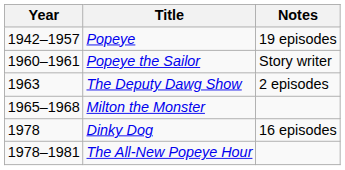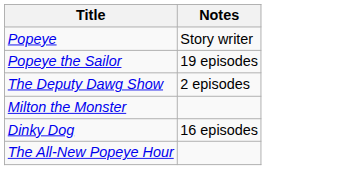 <table class="wikitable">
 <tr>
-<th>Year</th>
 <th>Title</th>
 <th>Notes</th>
 </tr>
 <tr>
-<td>1942–1957</td>
 <td><em><a href='#'>Popeye</a></em></td>
+<td>Story writer</td>
+</tr>
+<tr>
+<td><em><a href='#'>Popeye the Sailor</a></em></td>
 <td>19 episodes</td>
 </tr>
 <tr>
-<td>1960–1961</td>
-<td><em><a href='#'>Popeye the Sailor</a></em></td>
-<td>Story writer</td>
-</tr>
-<tr>
-<td>1963</td>
 <td><em><a href='#'>The Deputy Dawg Show</a></em></td>
 <td>2 episodes</td>
 </tr>
 <tr>
-<td>1965–1968</td>
 <td><em><a href='#'>Milton the Monster</a></em></td>
 <td></td>
 </tr>
 <tr>
-<td>1978</td>
 <td><em><a href='#'>Dinky Dog</a></em></td>
 <td>16 episodes</td>
 </tr>
 <tr>
-<td>1978–1981</td>
 <td><em><a href='#'>The All-New Popeye Hour</a></em></td>
 <td></td>
 </tr>
 </table>
